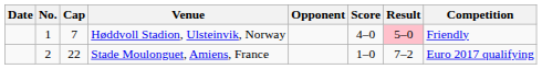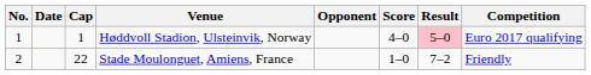 <table class="wikitable sortable">
 <tr>
+<th scope="col">No.</th>
 <th scope="col" data-sort-type="date">Date</th>
-<th scope="col">No.</th>
 <th scope="col">Cap</th>
 <th scope="col">Venue</th>
 <th scope="col">Opponent</th>
 <th scope="col" class="unsortable">Score</th>
 <th scope="col" class="unsortable">Result</th>
 <th scope="col">Competition</th>
 </tr>
 <tr>
+<td align="center">1</td>
 <td></td>
 <td align="center">1</td>
-<td align="center">7</td>
 <td><a href='#'>Høddvoll Stadion</a>, <a href='#'>Ulsteinvik</a>, Norway</td>
 <td></td>
 <td align="center">4–0</td>
 <td align="center" style="background: pink;">5–0</td>
-<td><a href='#'>Friendly</a></td>
+<td><a href='#'>Euro 2017 qualifying</a></td>
 </tr>
 <tr>
+<td align="center">2</td>
 <td></td>
-<td align="center">2</td>
 <td align="center">22</td>
 <td><a href='#'>Stade Moulonguet</a>, <a href='#'>Amiens</a>, France</td>
 <td></td>
 <td align="center">1–0</td>
 <td align="center">7–2</td>
-<td><a href='#'>Euro 2017 qualifying</a></td>
+<td><a href='#'>Friendly</a></td>
 </tr>
 </table>
